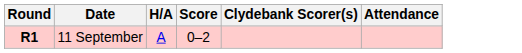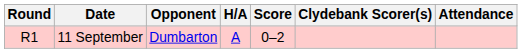 <table class="wikitable" style="text-align:center">
 <tr>
 <th>Round</th>
 <th>Date</th>
+<th>Opponent</th>
 <th>H/A</th>
 <th>Score</th>
 <th>Clydebank Scorer(s)</th>
 <th>Attendance</th>
 </tr>
 <tr bgcolor=#FFCCCC>
-<td><strong>R1</strong></td>
+<td>R1</td>
 <td align=left>11 September</td>
+<td align=left><a href='#'>Dumbarton</a></td>
 <td><a href='#'>A</a></td>
 <td>0–2</td>
 <td align=left></td>
 <td></td>
 </tr>
 </table>
